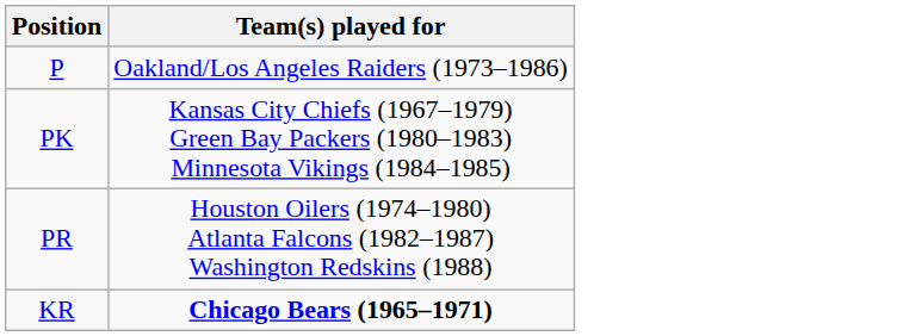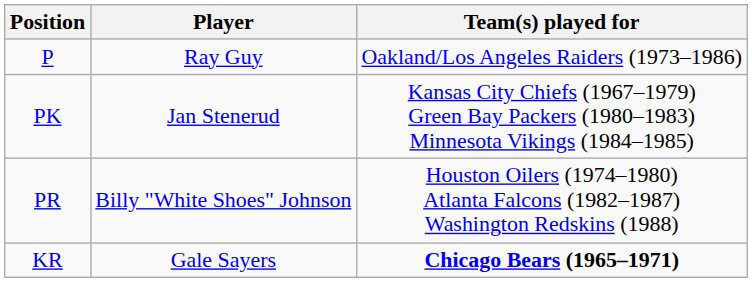 <table class="wikitable" style="text-align:center">
 <tr>
 <th>Position</th>
+<th>Player</th>
 <th>Team(s) played for</th>
 </tr>
 <tr>
 <td><a href='#'>P</a></td>
+<td><a href='#'>Ray Guy</a></td>
 <td><a href='#'>Oakland/Los Angeles Raiders</a> (1973–1986)</td>
 </tr>
 <tr>
 <td><a href='#'>PK</a></td>
+<td><a href='#'>Jan Stenerud</a></td>
 <td><a href='#'>Kansas City Chiefs</a> (1967–1979)<br><a href='#'>Green Bay Packers</a> (1980–1983)<br><a href='#'>Minnesota Vikings</a> (1984–1985)</td>
 </tr>
 <tr>
 <td><a href='#'>PR</a></td>
+<td><a href='#'>Billy "White Shoes" Johnson</a></td>
 <td><a href='#'>Houston Oilers</a> (1974–1980)<br><a href='#'>Atlanta Falcons</a> (1982–1987)<br><a href='#'>Washington Redskins</a> (1988)</td>
 </tr>
 <tr>
 <td><a href='#'>KR</a></td>
+<td><a href='#'>Gale Sayers</a></td>
 <td><strong><a href='#'>Chicago Bears</a> (1965–1971)</strong></td>
 </tr>
 </table>
